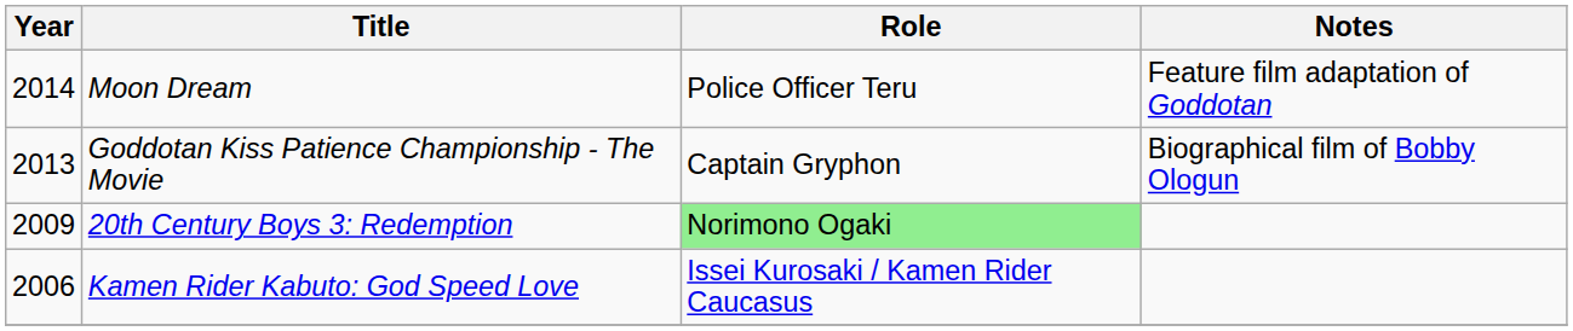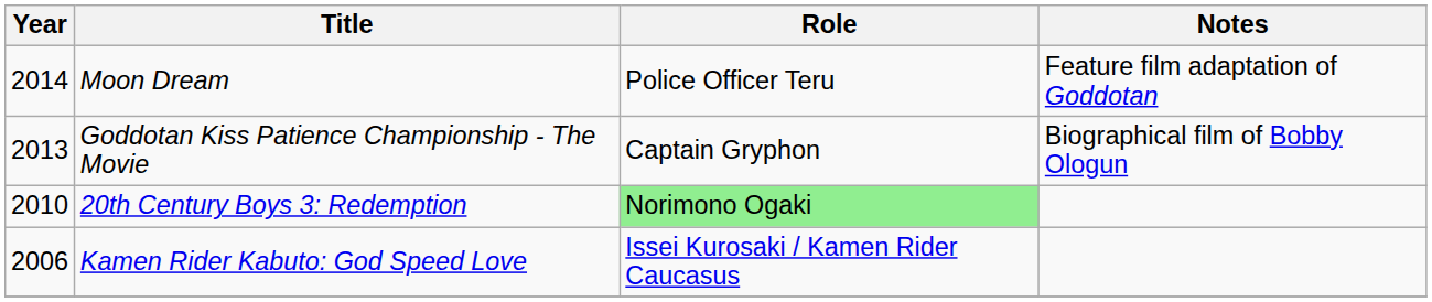 <table class="wikitable" style="width:100%; text-align:;">
 <tr>
 <th>Year</th>
 <th>Title</th>
 <th>Role</th>
 <th>Notes</th>
 </tr>
 <tr>
 <td>2014</td>
 <td><em>Moon Dream</em></td>
 <td>Police Officer Teru</td>
 <td>Feature film adaptation of <em><a href='#'>Goddotan</a></em></td>
 </tr>
 <tr>
 <td>2013</td>
 <td><em>Goddotan Kiss Patience Championship - The Movie</em></td>
 <td>Captain Gryphon</td>
 <td>Biographical film of <a href='#'>Bobby Ologun</a></td>
 </tr>
 <tr>
-<td>2009</td>
+<td>2010</td>
 <td><em><a href='#'>20th Century Boys 3: Redemption</a></em></td>
 <td style="background: lightgreen;">Norimono Ogaki</td>
 <td></td>
 </tr>
 <tr>
 <td>2006</td>
 <td><em><a href='#'>Kamen Rider Kabuto: God Speed Love</a></em></td>
 <td><a href='#'>Issei Kurosaki / Kamen Rider Caucasus</a></td>
 <td></td>
 </tr>
 <tr>
 </tr>
 </table>
